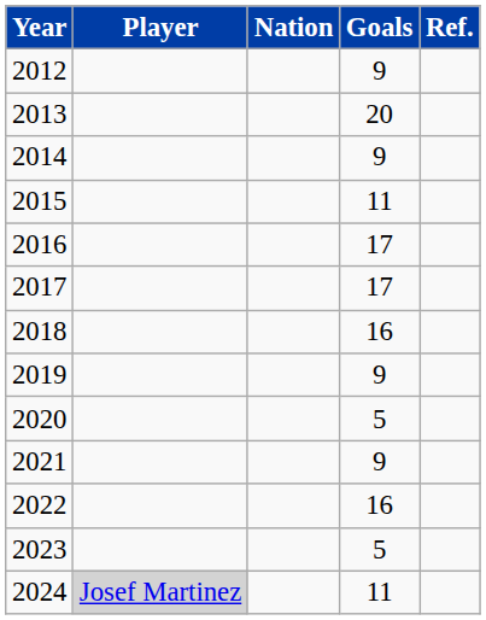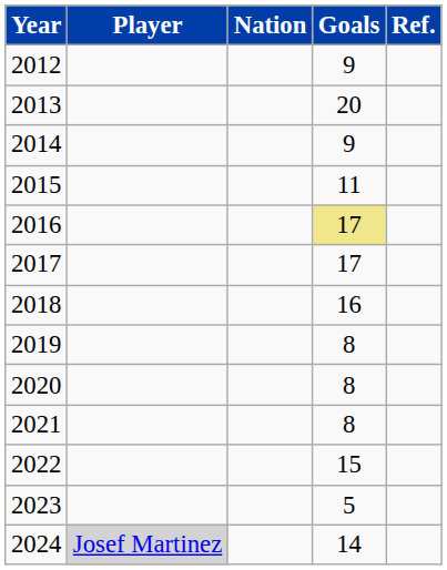 <table class="wikitable">
 <tr>
 <th style="background:#003DA6; color:white;">Year</th>
 <th style="background:#003DA6; color:white;">Player</th>
 <th style="background:#003DA6; color:white;">Nation</th>
 <th style="background:#003DA6; color:white;">Goals</th>
 <th style="background:#003DA6; color:white;">Ref.</th>
 </tr>
 <tr>
 <td>2012</td>
 <td></td>
 <td></td>
 <td style="text-align: center">9</td>
 <td style="text-align: center"></td>
 </tr>
 <tr>
 <td>2013</td>
 <td></td>
 <td></td>
 <td style="text-align: center">20</td>
 <td style="text-align: center"></td>
 </tr>
 <tr>
 <td>2014</td>
 <td></td>
 <td></td>
 <td style="text-align: center">9</td>
 <td style="text-align: center"></td>
 </tr>
 <tr>
 <td>2015</td>
 <td></td>
 <td></td>
 <td style="text-align: center">11</td>
 <td style="text-align: center"></td>
 </tr>
 <tr>
 <td>2016</td>
 <td></td>
 <td></td>
-<td style="text-align: center">17</td>
+<td style="background: khaki; text-align: center">17</td>
 <td style="text-align: center"></td>
 </tr>
 <tr>
 <td>2017</td>
 <td></td>
 <td></td>
 <td style="text-align: center">17</td>
 <td style="text-align: center"></td>
 </tr>
 <tr>
 <td>2018</td>
 <td></td>
 <td></td>
 <td style="text-align: center">16</td>
 <td style="text-align: center"></td>
 </tr>
 <tr>
 <td>2019</td>
 <td></td>
 <td></td>
-<td style="text-align: center">9</td>
+<td style="text-align: center">8</td>
 <td style="text-align: center"></td>
 </tr>
 <tr>
 <td>2020</td>
 <td></td>
 <td></td>
-<td style="text-align: center">5</td>
+<td style="text-align: center">8</td>
 <td style="text-align: center"></td>
 </tr>
 <tr>
 <td>2021</td>
 <td></td>
 <td></td>
-<td style="text-align: center">9</td>
+<td style="text-align: center">8</td>
 <td style="text-align: center"></td>
 </tr>
 <tr>
 <td>2022</td>
 <td></td>
 <td></td>
-<td style="text-align: center">16</td>
+<td style="text-align: center">15</td>
 <td style="text-align: center"></td>
 </tr>
 <tr>
 <td>2023</td>
 <td></td>
 <td></td>
 <td style="text-align: center">5</td>
 <td style="text-align: center"></td>
 </tr>
 <tr>
 <td>2024</td>
 <td style="background: lightgrey;"><a href='#'>Josef Martinez</a></td>
 <td></td>
-<td style="text-align: center">11</td>
+<td style="text-align: center">14</td>
 <td style="text-align: center"></td>
 </tr>
 </table>
